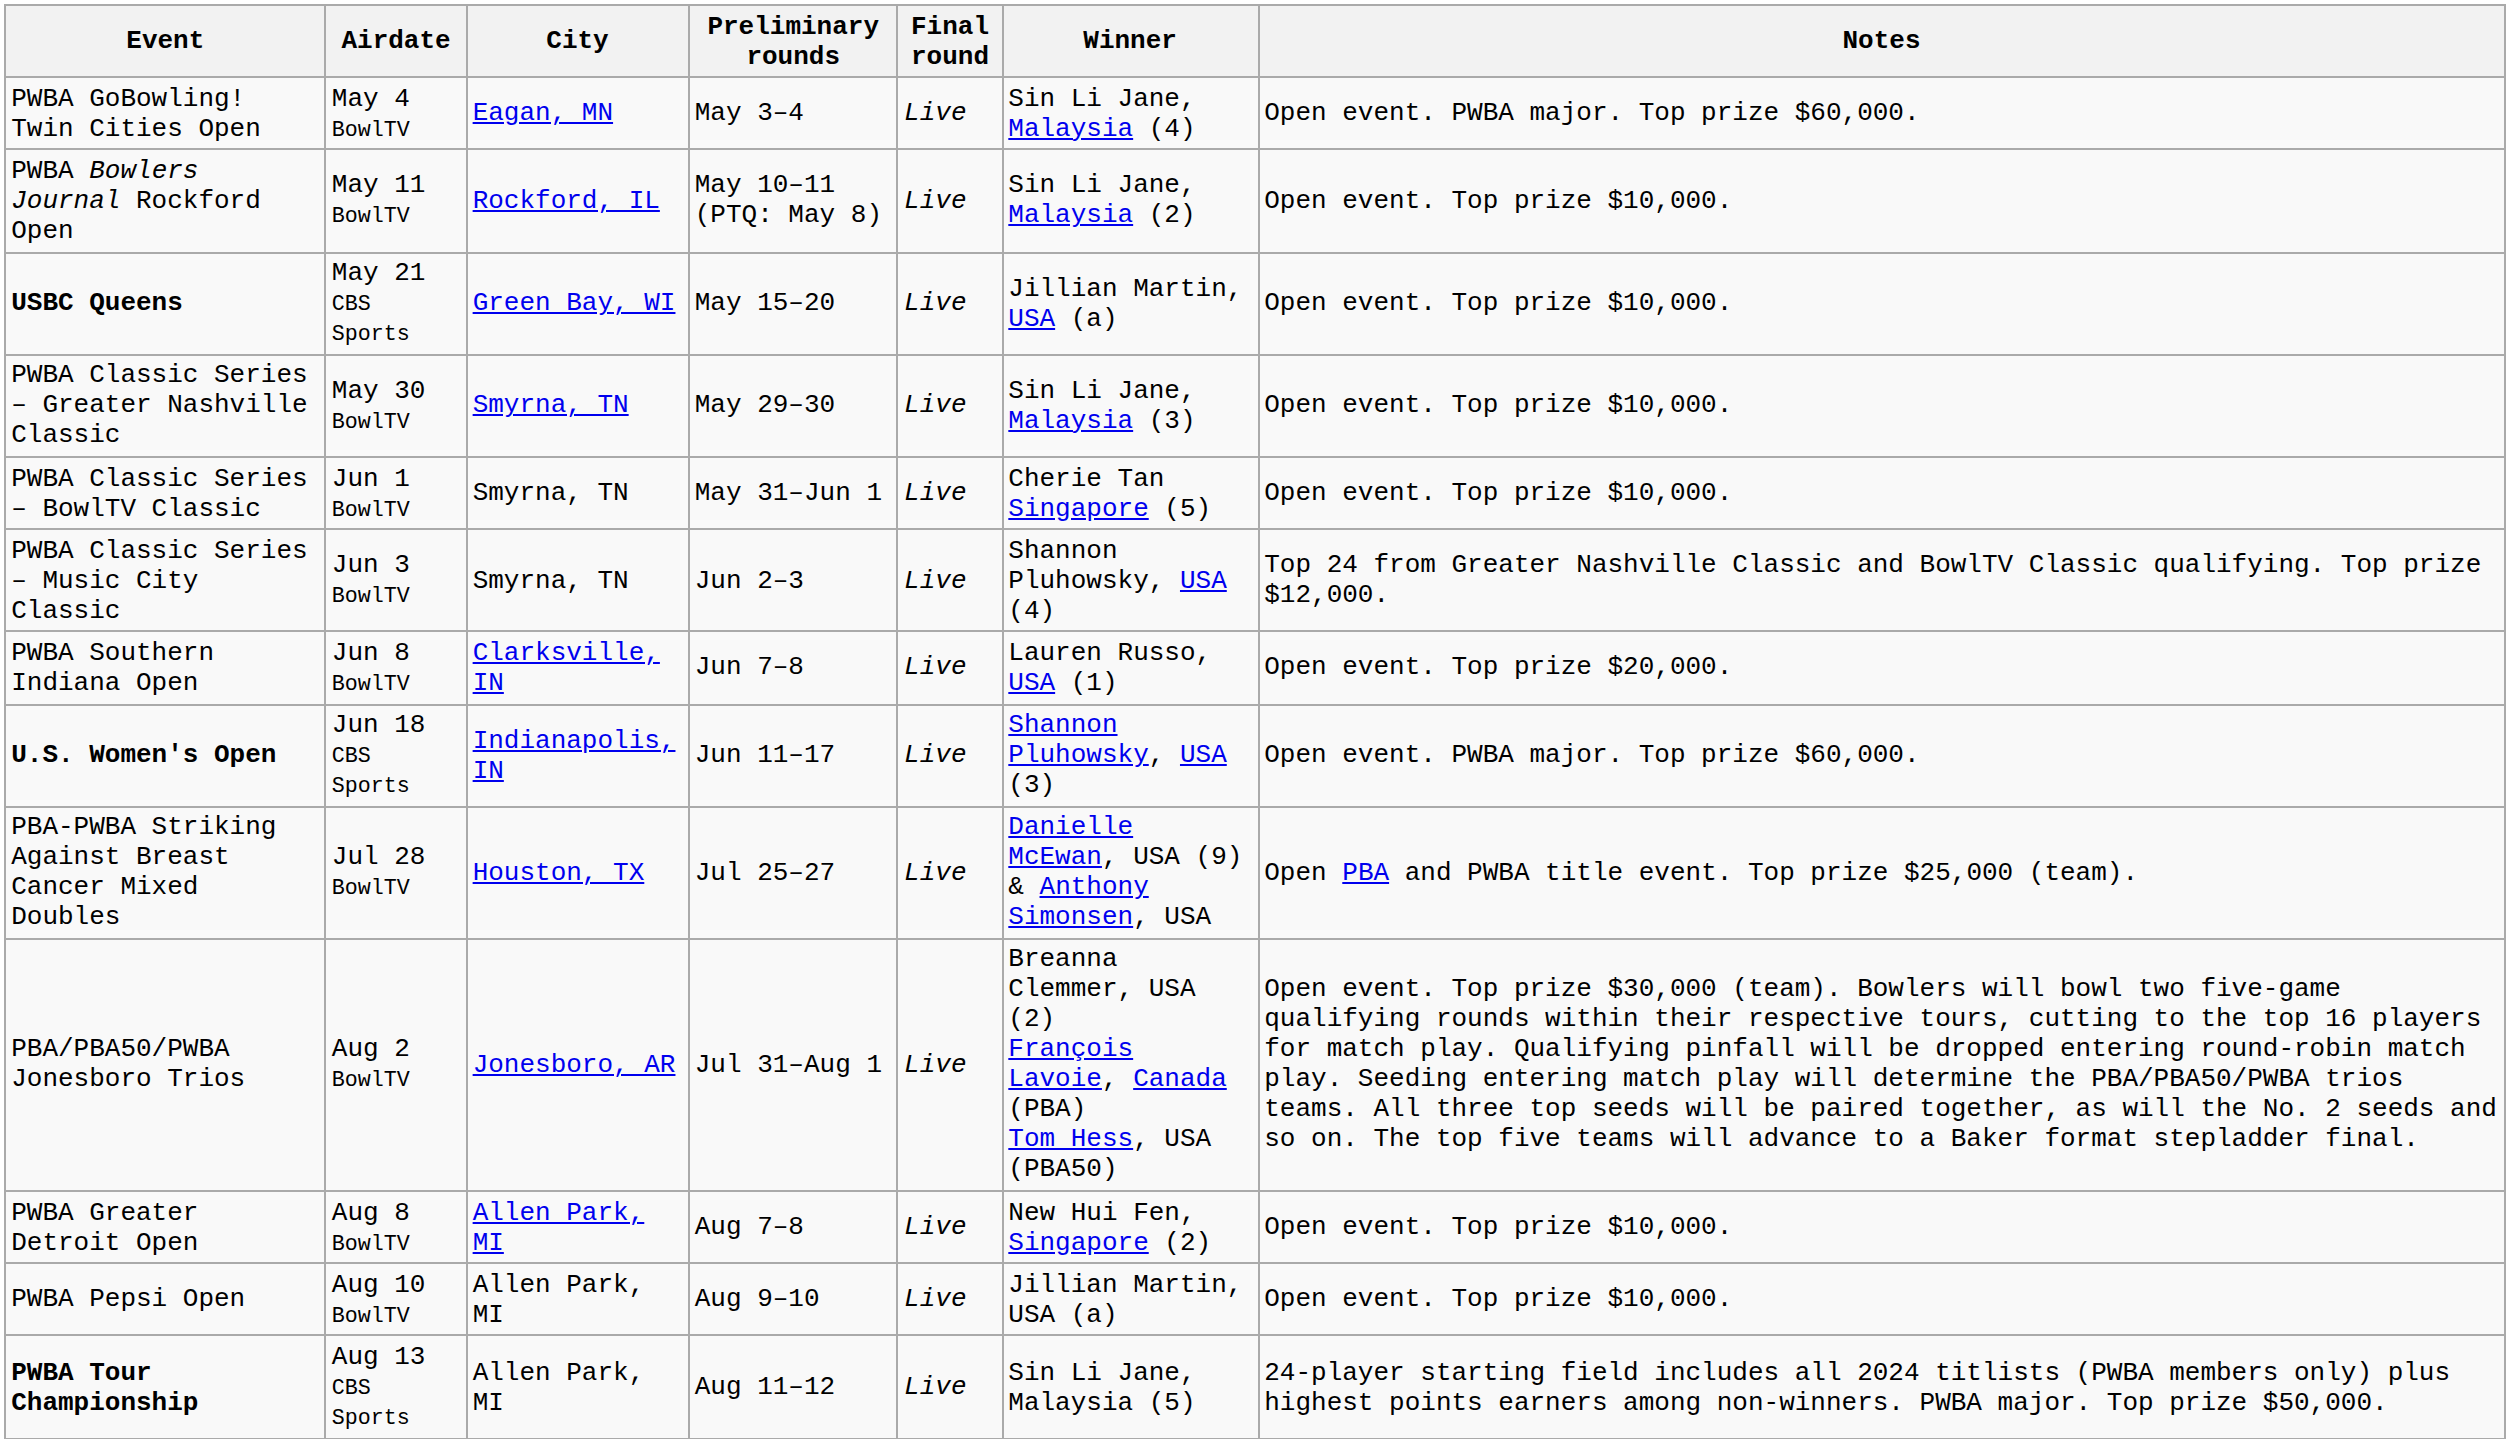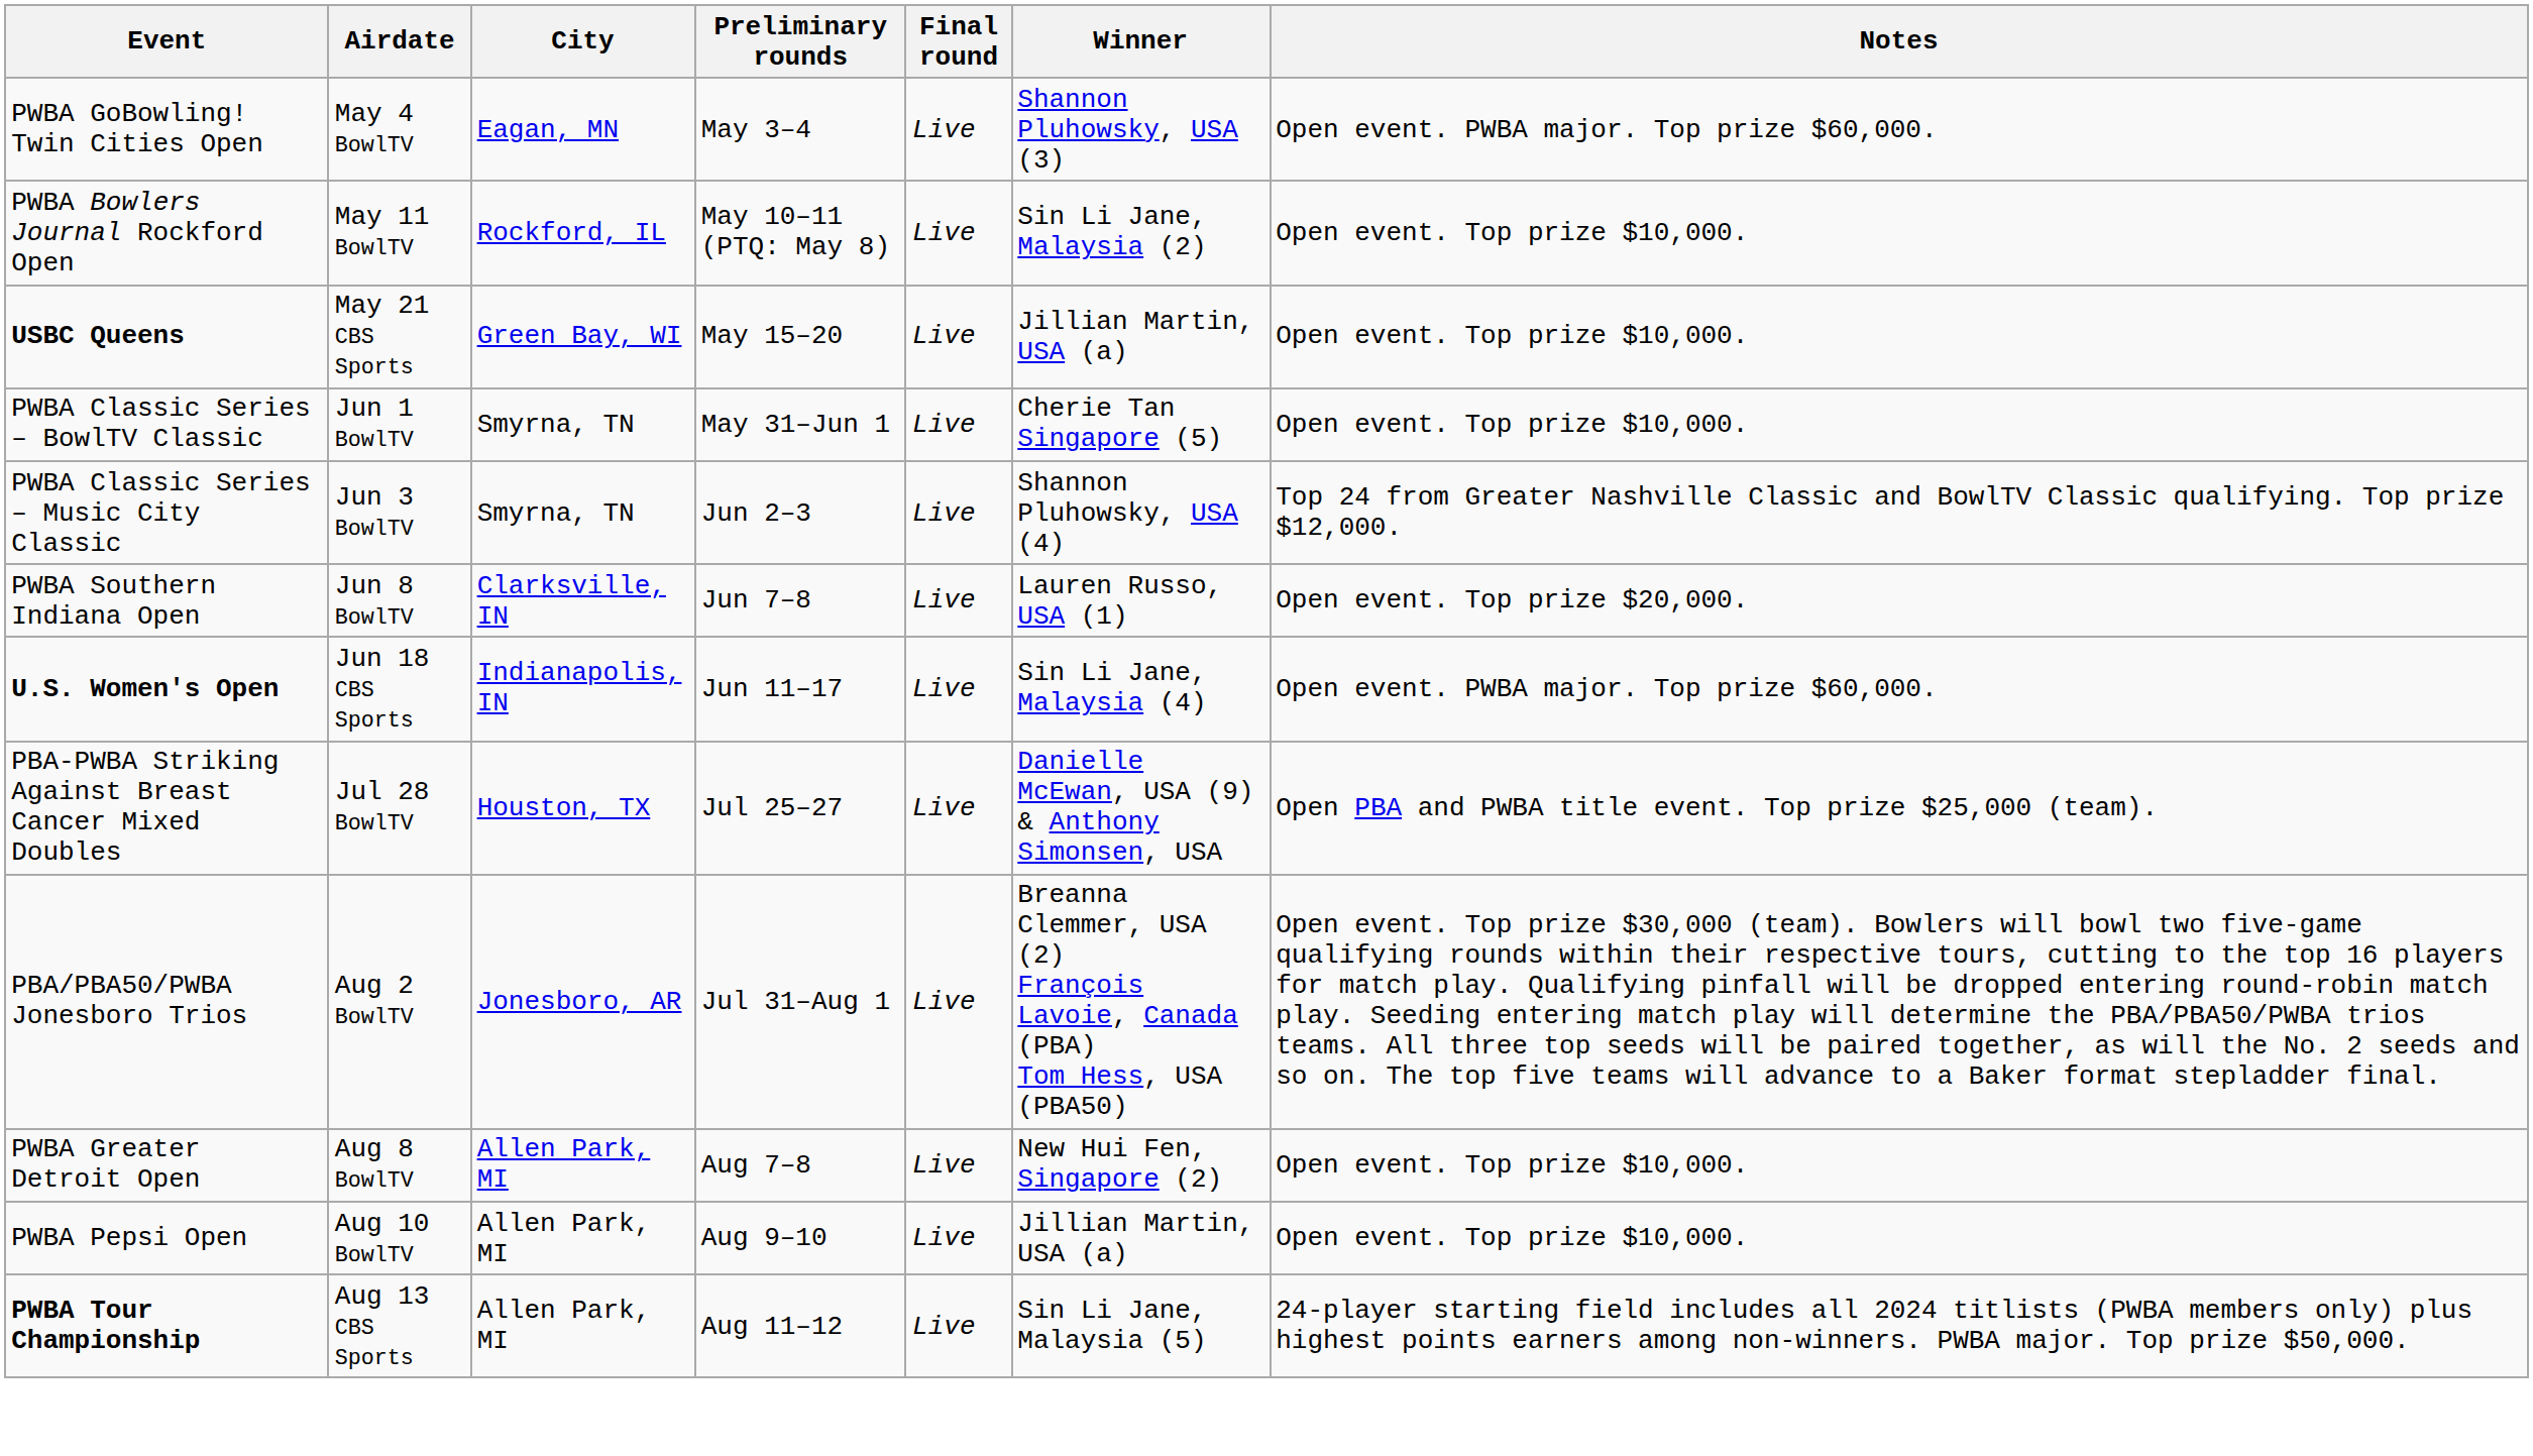 <table class="wikitable">
 <tr>
 <th>Event</th>
 <th>Airdate</th>
 <th>City</th>
 <th>Preliminary rounds</th>
 <th>Final round</th>
 <th>Winner</th>
 <th>Notes</th>
 </tr>
 <tr>
 <td>PWBA GoBowling! Twin Cities Open</td>
 <td>May 4 <small>BowlTV</small></td>
 <td><a href='#'>Eagan, MN</a></td>
 <td>May 3–4</td>
 <td><em>Live</em></td>
-<td>Sin Li Jane, <a href='#'>Malaysia</a> (4)</td>
+<td><a href='#'>Shannon Pluhowsky</a>, <a href='#'>USA</a> (3)</td>
 <td>Open event. PWBA major. Top prize $60,000.</td>
 </tr>
 <tr>
 <td>PWBA <em>Bowlers Journal</em> Rockford Open</td>
 <td>May 11 <small>BowlTV</small></td>
 <td><a href='#'>Rockford, IL</a></td>
 <td>May 10–11 (PTQ: May 8)</td>
 <td><em>Live</em></td>
 <td>Sin Li Jane, <a href='#'>Malaysia</a> (2)</td>
 <td>Open event. Top prize $10,000.</td>
 </tr>
 <tr>
 <td><strong>USBC Queens</strong></td>
 <td>May 21 <small>CBS Sports</small></td>
 <td><a href='#'>Green Bay, WI</a></td>
 <td>May 15–20</td>
 <td><em>Live</em></td>
 <td>Jillian Martin, <a href='#'>USA</a> (a)</td>
-<td>Open event. Top prize $10,000.</td>
-</tr>
-<tr>
-<td>PWBA Classic Series – Greater Nashville Classic</td>
-<td>May 30 <small>BowlTV</small></td>
-<td><a href='#'>Smyrna, TN</a></td>
-<td>May 29–30</td>
-<td><em>Live</em></td>
-<td>Sin Li Jane, <a href='#'>Malaysia</a> (3)</td>
 <td>Open event. Top prize $10,000.</td>
 </tr>
 <tr>
 <td>PWBA Classic Series – BowlTV Classic</td>
 <td>Jun 1 <small>BowlTV</small></td>
 <td>Smyrna, TN</td>
 <td>May 31–Jun 1</td>
 <td><em>Live</em></td>
 <td>Cherie Tan <a href='#'>Singapore</a> (5)</td>
 <td>Open event. Top prize $10,000.</td>
 </tr>
 <tr>
 <td>PWBA Classic Series – Music City Classic</td>
 <td>Jun 3 <small>BowlTV</small></td>
 <td>Smyrna, TN</td>
 <td>Jun 2–3</td>
 <td><em>Live</em></td>
 <td>Shannon Pluhowsky, <a href='#'>USA</a> (4)</td>
 <td>Top 24 from Greater Nashville Classic and BowlTV Classic qualifying. Top prize $12,000.</td>
 </tr>
 <tr>
 <td>PWBA Southern Indiana Open</td>
 <td>Jun 8 <small>BowlTV</small></td>
 <td><a href='#'>Clarksville, IN</a></td>
 <td>Jun 7–8</td>
 <td><em>Live</em></td>
 <td>Lauren Russo, <a href='#'>USA</a> (1)</td>
 <td>Open event. Top prize $20,000.</td>
 </tr>
 <tr>
 <td><strong>U.S. Women's Open</strong></td>
 <td>Jun 18 <small>CBS Sports</small></td>
 <td><a href='#'>Indianapolis, IN</a></td>
 <td>Jun 11–17</td>
 <td><em>Live</em></td>
-<td><a href='#'>Shannon Pluhowsky</a>, <a href='#'>USA</a> (3)</td>
+<td>Sin Li Jane, <a href='#'>Malaysia</a> (4)</td>
 <td>Open event. PWBA major. Top prize $60,000.</td>
 </tr>
 <tr>
 <td>PBA-PWBA Striking Against Breast Cancer Mixed Doubles</td>
 <td>Jul 28 <small>BowlTV</small></td>
 <td><a href='#'>Houston, TX</a></td>
 <td>Jul 25–27</td>
 <td><em>Live</em></td>
 <td><a href='#'>Danielle McEwan</a>, USA (9) & <a href='#'>Anthony Simonsen</a>, USA</td>
 <td>Open <a href='#'>PBA</a> and PWBA title event. Top prize $25,000 (team).</td>
 </tr>
 <tr>
 <td>PBA/PBA50/PWBA Jonesboro Trios</td>
 <td>Aug 2 <small>BowlTV</small><br></td>
 <td><a href='#'>Jonesboro, AR</a></td>
 <td>Jul 31–Aug 1</td>
 <td><em>Live</em></td>
 <td>Breanna Clemmer, USA (2)<br><a href='#'>François Lavoie</a>, <a href='#'>Canada</a> (PBA)<br><a href='#'>Tom Hess</a>, USA (PBA50)</td>
 <td>Open event. Top prize $30,000 (team). Bowlers will bowl two five-game qualifying rounds within their respective tours, cutting to the top 16 players for match play. Qualifying pinfall will be dropped entering round-robin match play. Seeding entering match play will determine the PBA/PBA50/PWBA trios teams. All three top seeds will be paired together, as will the No. 2 seeds and so on. The top five teams will advance to a Baker format stepladder final.</td>
 </tr>
 <tr>
 <td>PWBA Greater Detroit Open</td>
 <td>Aug 8 <small>BowlTV</small></td>
 <td><a href='#'>Allen Park, MI</a></td>
 <td>Aug 7–8</td>
 <td><em>Live</em></td>
 <td>New Hui Fen, <a href='#'>Singapore</a> (2)</td>
 <td>Open event. Top prize $10,000.</td>
 </tr>
 <tr>
 <td>PWBA Pepsi Open</td>
 <td>Aug 10 <small>BowlTV</small></td>
 <td>Allen Park, MI</td>
 <td>Aug 9–10</td>
 <td><em>Live</em></td>
 <td>Jillian Martin, USA (a)</td>
 <td>Open event. Top prize $10,000.</td>
 </tr>
 <tr>
 <td><strong>PWBA Tour Championship</strong></td>
 <td>Aug 13 <small>CBS Sports</small></td>
 <td>Allen Park, MI</td>
 <td>Aug 11–12</td>
 <td><em>Live</em></td>
 <td>Sin Li Jane, Malaysia (5)</td>
 <td>24-player starting field includes all 2024 titlists (PWBA members only) plus highest points earners among non-winners. PWBA major. Top prize $50,000.</td>
 </tr>
 <tr>
 </tr>
 </table>
